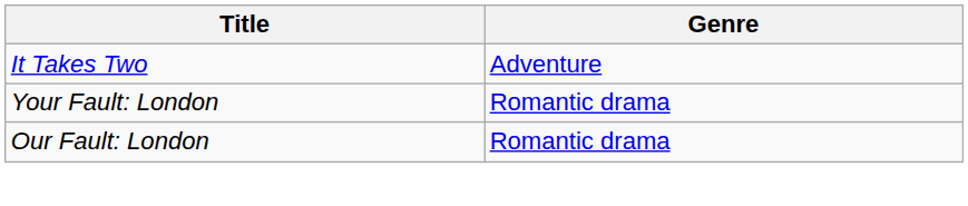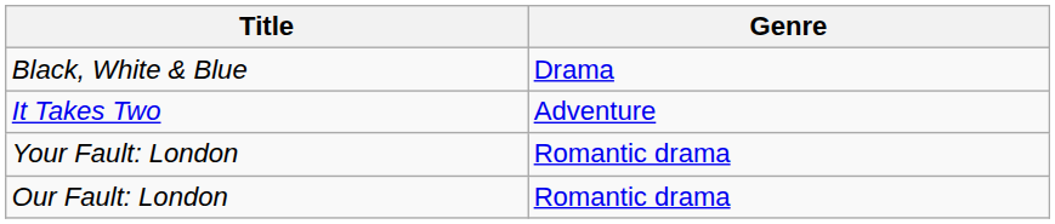 <table class="wikitable sortable" style="width:100%">
 <tr>
 <th style="width:50%;">Title</th>
 <th style="width:50%;">Genre</th>
+</tr>
+<tr>
+<td><em>Black, White & Blue</em></td>
+<td><a href='#'>Drama</a></td>
 </tr>
 <tr>
 <td><em><a href='#'>It Takes Two</a></em></td>
 <td><a href='#'>Adventure</a></td>
 </tr>
 <tr>
 <td><em>Your Fault: London</em></td>
 <td><a href='#'>Romantic drama</a></td>
 </tr>
 <tr>
 <td><em>Our Fault: London</em></td>
 <td><a href='#'>Romantic drama</a></td>
 </tr>
 </table>
